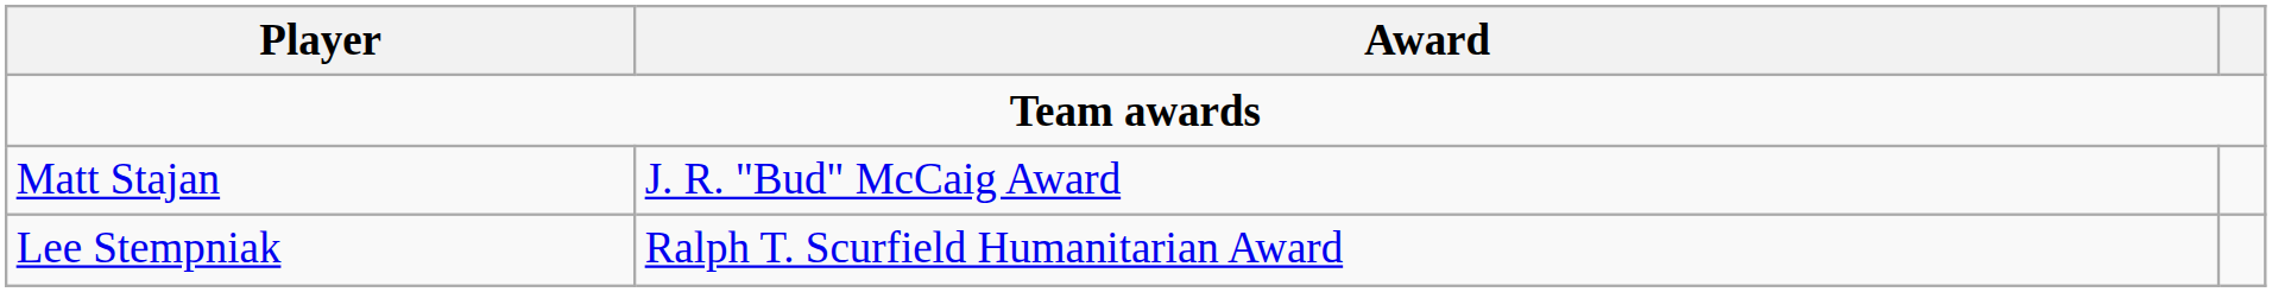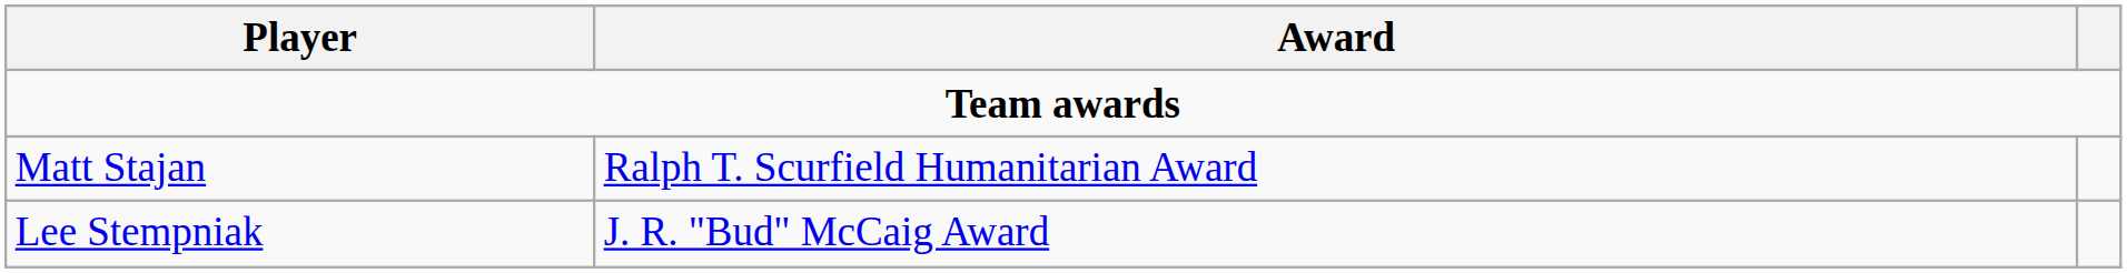 <table class="wikitable" style="width:52%;">
 <tr>
 <th>Player</th>
 <th>Award</th>
 <th></th>
 </tr>
 <tr>
 <td colspan="4" style="text-align:center;"><strong>Team awards</strong></td>
 </tr>
 <tr>
 <td><a href='#'>Matt Stajan</a></td>
-<td><a href='#'>J. R. "Bud" McCaig Award</a></td>
+<td><a href='#'>Ralph T. Scurfield Humanitarian Award</a></td>
 <td></td>
 </tr>
 <tr>
 <td><a href='#'>Lee Stempniak</a></td>
-<td><a href='#'>Ralph T. Scurfield Humanitarian Award</a></td>
+<td><a href='#'>J. R. "Bud" McCaig Award</a></td>
 <td></td>
 </tr>
 </table>
